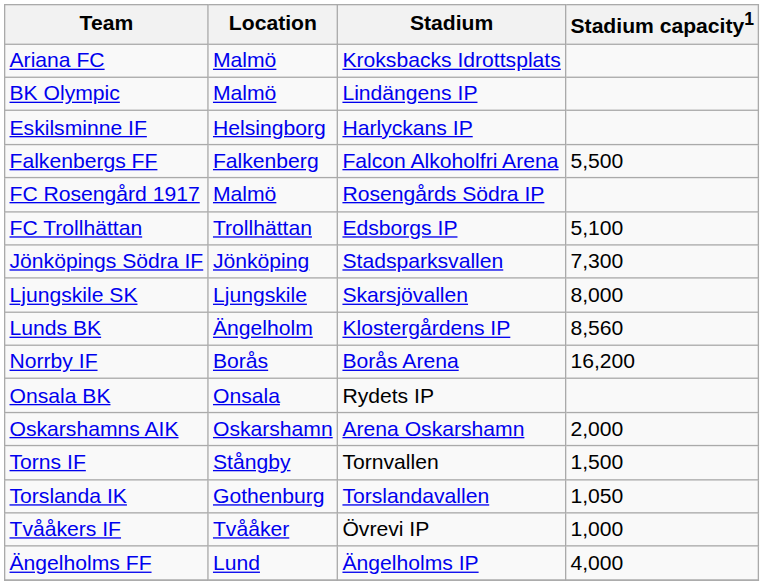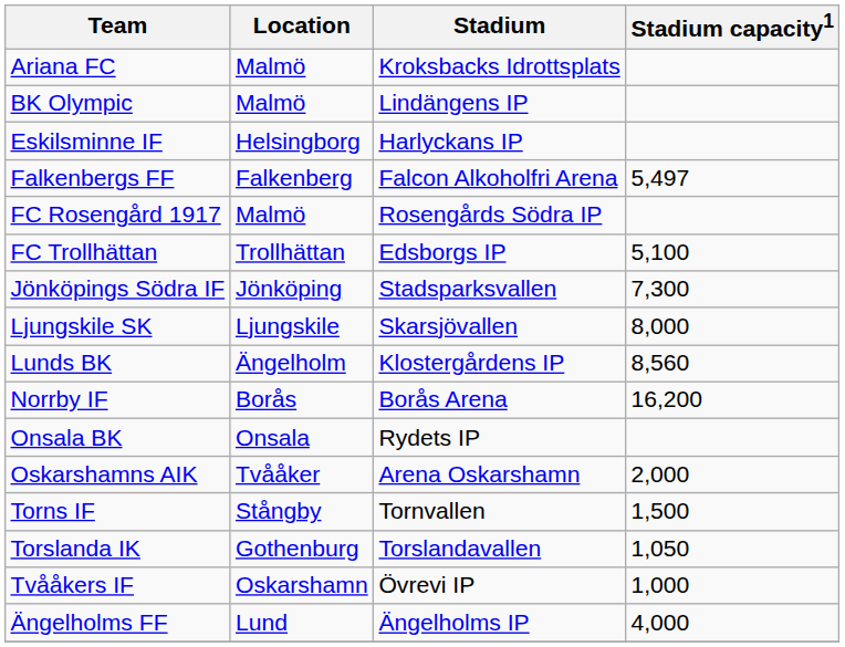 <table class="wikitable sortable" border="1">
 <tr>
 <th>Team</th>
 <th>Location</th>
 <th>Stadium</th>
 <th>Stadium capacity<sup>1</sup></th>
 </tr>
 <tr>
 <td><a href='#'>Ariana FC</a></td>
 <td><a href='#'>Malmö</a></td>
 <td><a href='#'>Kroksbacks Idrottsplats</a></td>
 <td></td>
 </tr>
 <tr>
 <td><a href='#'>BK Olympic</a></td>
 <td><a href='#'>Malmö</a></td>
 <td><a href='#'>Lindängens IP</a></td>
 <td></td>
 </tr>
 <tr>
 <td><a href='#'>Eskilsminne IF</a></td>
 <td><a href='#'>Helsingborg</a></td>
 <td><a href='#'>Harlyckans IP</a></td>
 <td></td>
 </tr>
 <tr>
 <td><a href='#'>Falkenbergs FF</a></td>
 <td><a href='#'>Falkenberg</a></td>
 <td><a href='#'>Falcon Alkoholfri Arena</a></td>
-<td>5,500</td>
+<td>5,497</td>
 </tr>
 <tr>
 <td><a href='#'>FC Rosengård 1917</a></td>
 <td><a href='#'>Malmö</a></td>
 <td><a href='#'>Rosengårds Södra IP</a></td>
 <td></td>
 </tr>
 <tr>
 <td><a href='#'>FC Trollhättan</a></td>
 <td><a href='#'>Trollhättan</a></td>
 <td><a href='#'>Edsborgs IP</a></td>
 <td>5,100</td>
 </tr>
 <tr>
 <td><a href='#'>Jönköpings Södra IF</a></td>
 <td><a href='#'>Jönköping</a></td>
 <td><a href='#'>Stadsparksvallen</a></td>
 <td>7,300</td>
 </tr>
 <tr>
 <td><a href='#'>Ljungskile SK</a></td>
 <td><a href='#'>Ljungskile</a></td>
 <td><a href='#'>Skarsjövallen</a></td>
 <td>8,000</td>
 </tr>
 <tr>
 <td><a href='#'>Lunds BK</a></td>
 <td><a href='#'>Ängelholm</a></td>
 <td><a href='#'>Klostergårdens IP</a></td>
 <td>8,560</td>
 </tr>
 <tr>
 <td><a href='#'>Norrby IF</a></td>
 <td><a href='#'>Borås</a></td>
 <td><a href='#'>Borås Arena</a></td>
 <td>16,200</td>
 </tr>
 <tr>
 <td><a href='#'>Onsala BK</a></td>
 <td><a href='#'>Onsala</a></td>
 <td>Rydets IP</td>
 <td></td>
 </tr>
 <tr>
 <td><a href='#'>Oskarshamns AIK</a></td>
-<td><a href='#'>Oskarshamn</a></td>
+<td><a href='#'>Tvååker</a></td>
 <td><a href='#'>Arena Oskarshamn</a></td>
 <td>2,000</td>
 </tr>
 <tr>
 <td><a href='#'>Torns IF</a></td>
 <td><a href='#'>Stångby</a></td>
 <td>Tornvallen</td>
 <td>1,500</td>
 </tr>
 <tr>
 <td><a href='#'>Torslanda IK</a></td>
 <td><a href='#'>Gothenburg</a></td>
 <td><a href='#'>Torslandavallen</a></td>
 <td>1,050</td>
 </tr>
 <tr>
 <td><a href='#'>Tvååkers IF</a></td>
-<td><a href='#'>Tvååker</a></td>
+<td><a href='#'>Oskarshamn</a></td>
 <td>Övrevi IP</td>
 <td>1,000</td>
 </tr>
 <tr>
 <td><a href='#'>Ängelholms FF</a></td>
 <td><a href='#'>Lund</a></td>
 <td><a href='#'>Ängelholms IP</a></td>
 <td>4,000</td>
 </tr>
 <tr>
 </tr>
 </table>
